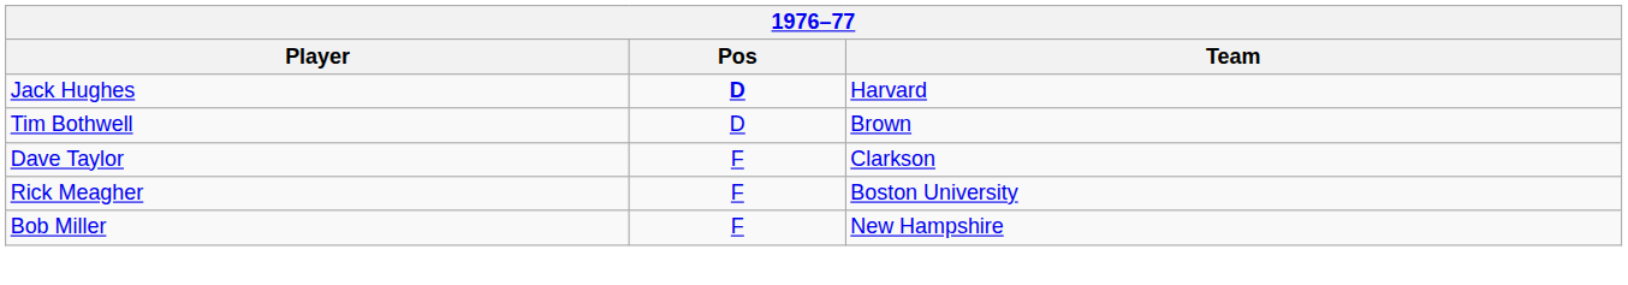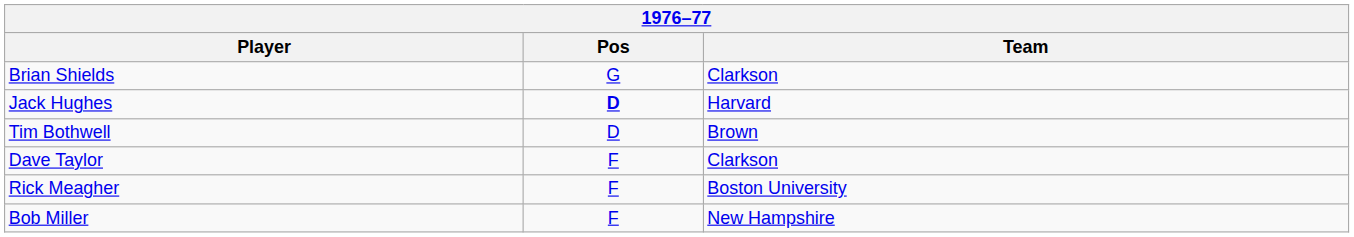 <table class="wikitable" width=95%>
 <tr>
 <th colspan=3><a href='#'>1976–77</a></th>
 </tr>
 <tr>
 <th>Player</th>
 <th>Pos</th>
 <th>Team</th>
+</tr>
+<tr>
+<td><a href='#'>Brian Shields</a></td>
+<td align=center><a href='#'>G</a></td>
+<td><a href='#'>Clarkson</a></td>
 </tr>
 <tr>
 <td><a href='#'>Jack Hughes</a></td>
 <td align=center><strong><a href='#'>D</a></strong></td>
 <td><a href='#'>Harvard</a></td>
 </tr>
 <tr>
 <td><a href='#'>Tim Bothwell</a></td>
 <td align=center><a href='#'>D</a></td>
 <td><a href='#'>Brown</a></td>
 </tr>
 <tr>
 <td><a href='#'>Dave Taylor</a></td>
 <td align=center><a href='#'>F</a></td>
 <td><a href='#'>Clarkson</a></td>
 </tr>
 <tr>
 <td><a href='#'>Rick Meagher</a></td>
 <td align=center><a href='#'>F</a></td>
 <td><a href='#'>Boston University</a></td>
 </tr>
 <tr>
 <td><a href='#'>Bob Miller</a></td>
 <td align=center><a href='#'>F</a></td>
 <td><a href='#'>New Hampshire</a></td>
 </tr>
 </table>
